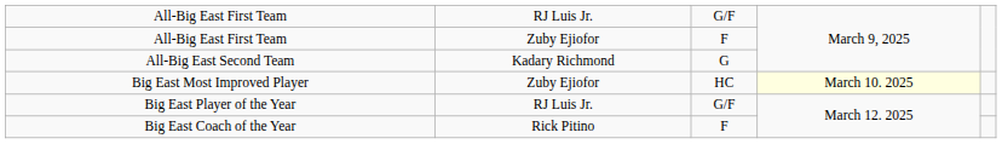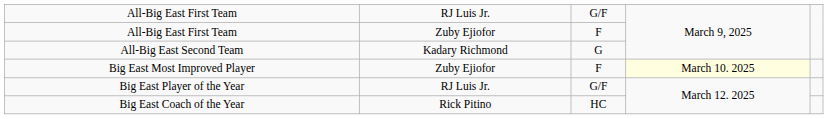 <table class="wikitable" style="width: 90%;text-align: center;">
 <tr align="center">
 <td rowspan="1">All-Big East First Team</td>
 <td>RJ Luis Jr.</td>
 <td>G/F</td>
 <td rowspan="3">March 9, 2025</td>
 <td rowspan="3"></td>
 </tr>
 <tr align="center">
 <td rowspan="1">All-Big East First Team</td>
 <td>Zuby Ejiofor</td>
 <td>F</td>
 </tr>
 <tr align="center">
 <td rowspan="1">All-Big East Second Team</td>
 <td>Kadary Richmond</td>
 <td>G</td>
 </tr>
 <tr align="center">
 <td rowspan="1">Big East Most Improved Player</td>
 <td>Zuby Ejiofor</td>
-<td>HC</td>
+<td>F</td>
 <td style="background: lightyellow;">March 10. 2025</td>
 <td></td>
 </tr>
 <tr align="center">
 <td rowspan="1">Big East Player of the Year</td>
 <td>RJ Luis Jr.</td>
 <td>G/F</td>
 <td rowspan="2">March 12. 2025</td>
 <td></td>
 </tr>
 <tr align="center">
 <td rowspan="1">Big East Coach of the Year</td>
 <td>Rick Pitino</td>
-<td>F</td>
+<td>HC</td>
 <td></td>
 </tr>
 </table>
